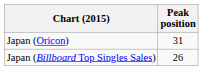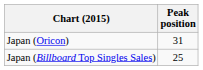 <table class="wikitable sortable plainrowheaders">
 <tr>
 <th scope="col">Chart (2015)</th>
 <th scope="col">Peak<br>position</th>
 </tr>
 <tr>
 <td>Japan (<a href='#'>Oricon</a>)</td>
 <td style="text-align:center;">31</td>
 </tr>
 <tr>
 <td>Japan (<a href='#'><em>Billboard</em> Top Singles Sales</a>)</td>
-<td style="text-align:center;">26</td>
+<td style="text-align:center;">25</td>
 </tr>
 </table>
